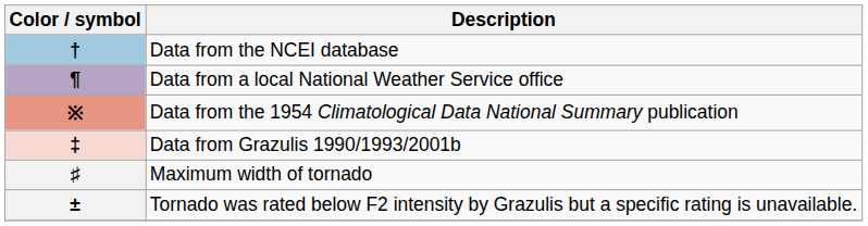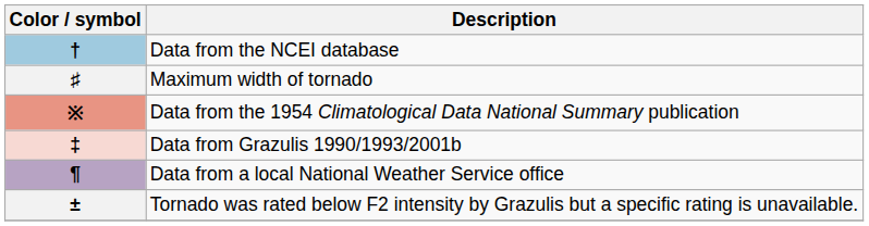 <table class="wikitable">
 <tr>
 <th scope="col">Color / symbol</th>
 <th scope="col">Description</th>
 </tr>
 <tr>
 <th scope="row" style="background-color:#9FCADF;">†</th>
 <td>Data from the NCEI database</td>
 </tr>
 <tr>
-<th scope="row" style="background-color:#B7A3C3;">¶</th>
-<td>Data from a local National Weather Service office</td>
+<th scope="row">♯</th>
+<td>Maximum width of tornado</td>
 </tr>
 <tr>
 <th scope="row" style="background-color:#E89483;">※</th>
 <td>Data from the 1954 <em>Climatological Data National Summary</em> publication</td>
 </tr>
 <tr>
 <th scope="row" style="background-color:#F7D9D3;">‡</th>
 <td>Data from Grazulis 1990/1993/2001b</td>
 </tr>
 <tr>
-<th scope="row">♯</th>
-<td>Maximum width of tornado</td>
+<th scope="row" style="background-color:#B7A3C3;">¶</th>
+<td>Data from a local National Weather Service office</td>
 </tr>
 <tr>
 <th scope="row">±</th>
 <td>Tornado was rated below F2 intensity by Grazulis but a specific rating is unavailable.</td>
 </tr>
 <tr>
 </tr>
 </table>
